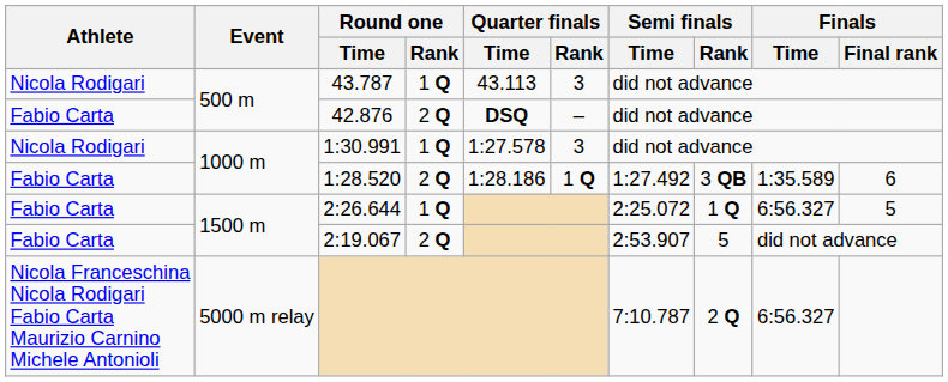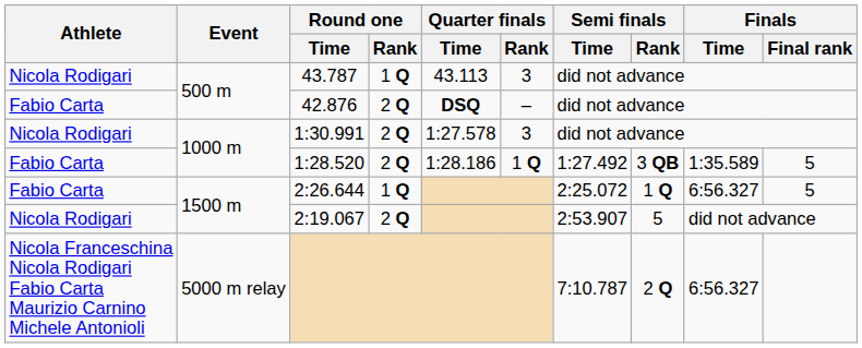 <table class="wikitable" style="font-size:90%">
 <tr>
 <th rowspan="2">Athlete</th>
 <th rowspan="2">Event</th>
 <th colspan="2">Round one</th>
 <th colspan="2">Quarter finals</th>
 <th colspan="2">Semi finals</th>
 <th colspan="2">Finals</th>
 </tr>
 <tr>
 <th>Time</th>
 <th>Rank</th>
 <th>Time</th>
 <th>Rank</th>
 <th>Time</th>
 <th>Rank</th>
 <th>Time</th>
 <th>Final rank</th>
 </tr>
 <tr>
 <td><a href='#'>Nicola Rodigari</a></td>
 <td rowspan="2">500 m</td>
 <td align="center">43.787</td>
 <td align="center">1 <strong>Q</strong></td>
 <td align="center">43.113</td>
 <td align="center">3</td>
 <td colspan="4">did not advance</td>
 </tr>
 <tr>
 <td><a href='#'>Fabio Carta</a></td>
 <td align="center">42.876</td>
 <td align="center">2 <strong>Q</strong></td>
 <td align="center"><strong>DSQ</strong></td>
 <td align="center">–</td>
 <td colspan="4">did not advance</td>
 </tr>
 <tr>
 <td><a href='#'>Nicola Rodigari</a></td>
 <td rowspan="2">1000 m</td>
 <td align="center">1:30.991</td>
-<td align="center">1 <strong>Q</strong></td>
+<td align="center">2 <strong>Q</strong></td>
 <td align="center">1:27.578</td>
 <td align="center">3</td>
 <td colspan="4">did not advance</td>
 </tr>
 <tr>
 <td><a href='#'>Fabio Carta</a></td>
 <td align="center">1:28.520</td>
 <td align="center">2 <strong>Q</strong></td>
 <td align="center">1:28.186</td>
 <td align="center">1 <strong>Q</strong></td>
 <td align="center">1:27.492</td>
 <td align="center">3 <strong>QB</strong></td>
 <td align="center">1:35.589</td>
-<td align="center">6</td>
+<td align="center">5</td>
 </tr>
 <tr>
 <td><a href='#'>Fabio Carta</a></td>
 <td rowspan="2">1500 m</td>
 <td align="center">2:26.644</td>
 <td align="center">1 <strong>Q</strong></td>
 <td colspan="2" bgcolor="wheat"></td>
 <td align="center">2:25.072</td>
 <td align="center">1 <strong>Q</strong></td>
 <td align=center>6:56.327</td>
 <td align="center">5</td>
 </tr>
 <tr>
-<td><a href='#'>Fabio Carta</a></td>
+<td><a href='#'>Nicola Rodigari</a></td>
 <td align="center">2:19.067</td>
 <td align="center">2 <strong>Q</strong></td>
 <td colspan="2" bgcolor="wheat"></td>
 <td align="center">2:53.907</td>
 <td align="center">5</td>
 <td colspan="2">did not advance</td>
 </tr>
 <tr>
 <td><a href='#'>Nicola Franceschina</a><br><a href='#'>Nicola Rodigari</a><br><a href='#'>Fabio Carta</a><br><a href='#'>Maurizio Carnino</a><br><a href='#'>Michele Antonioli</a></td>
 <td>5000 m relay</td>
 <td colspan=4 bgcolor=wheat></td>
 <td align=center>7:10.787</td>
 <td align=center>2 <strong>Q</strong></td>
 <td align=center>6:56.327</td>
 <td align=center></td>
 </tr>
 </table>
